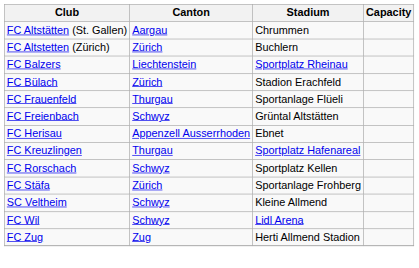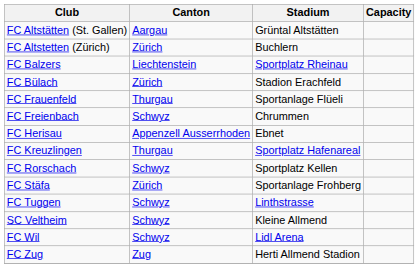 <table class="wikitable">
 <tr>
 <th>Club</th>
 <th>Canton</th>
 <th>Stadium</th>
 <th>Capacity</th>
 </tr>
 <tr>
 <td><a href='#'>FC Altstätten</a> (St. Gallen)</td>
 <td><a href='#'>Aargau</a></td>
-<td>Chrummen</td>
+<td>Grüntal Altstätten</td>
 <td></td>
 </tr>
 <tr>
 <td><a href='#'>FC Altstetten</a> (Zürich)</td>
 <td><a href='#'>Zürich</a></td>
 <td>Buchlern</td>
 <td></td>
 </tr>
 <tr>
 <td><a href='#'>FC Balzers</a></td>
 <td> <a href='#'>Liechtenstein</a></td>
 <td><a href='#'>Sportplatz Rheinau</a></td>
 <td></td>
 </tr>
 <tr>
 <td><a href='#'>FC Bülach</a></td>
 <td><a href='#'>Zürich</a></td>
 <td>Stadion Erachfeld</td>
 <td></td>
 </tr>
 <tr>
 <td><a href='#'>FC Frauenfeld</a></td>
 <td><a href='#'>Thurgau</a></td>
 <td>Sportanlage Flüeli</td>
 <td></td>
 </tr>
 <tr>
 <td><a href='#'>FC Freienbach</a></td>
 <td><a href='#'>Schwyz</a></td>
-<td>Grüntal Altstätten</td>
+<td>Chrummen</td>
 <td></td>
 </tr>
 <tr>
 <td><a href='#'>FC Herisau</a></td>
 <td><a href='#'>Appenzell Ausserrhoden</a></td>
 <td>Ebnet</td>
 <td></td>
 </tr>
 <tr>
 <td><a href='#'>FC Kreuzlingen</a></td>
 <td><a href='#'>Thurgau</a></td>
 <td><a href='#'>Sportplatz Hafenareal</a></td>
 <td></td>
 </tr>
 <tr>
 <td><a href='#'>FC Rorschach</a></td>
 <td><a href='#'>Schwyz</a></td>
 <td>Sportplatz Kellen</td>
 <td></td>
 </tr>
 <tr>
 <td><a href='#'>FC Stäfa</a></td>
 <td><a href='#'>Zürich</a></td>
 <td>Sportanlage Frohberg</td>
 <td></td>
 </tr>
 <tr>
+<td><a href='#'>FC Tuggen</a></td>
+<td><a href='#'>Schwyz</a></td>
+<td><a href='#'>Linthstrasse</a></td>
+<td></td>
+</tr>
+<tr>
 <td><a href='#'>SC Veltheim</a></td>
 <td><a href='#'>Schwyz</a></td>
 <td>Kleine Allmend</td>
 <td></td>
 </tr>
 <tr>
 <td><a href='#'>FC Wil</a></td>
 <td><a href='#'>Schwyz</a></td>
 <td><a href='#'>Lidl Arena</a></td>
 <td></td>
 </tr>
 <tr>
 <td><a href='#'>FC Zug</a></td>
 <td><a href='#'>Zug</a></td>
 <td>Herti Allmend Stadion</td>
 <td></td>
 </tr>
 <tr>
 </tr>
 </table>
